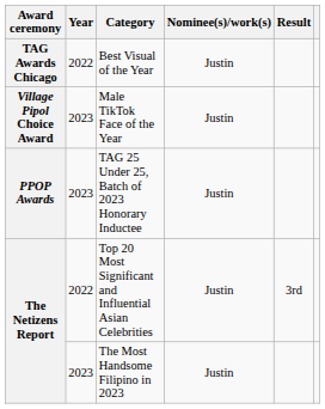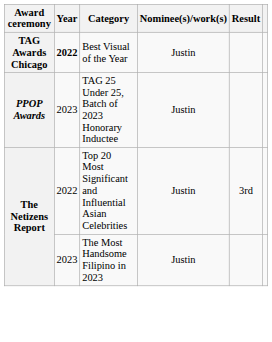 <table class="wikitable sortable plainrowheaders" style="width: 65%;">
 <tr>
 <th scope="col">Award ceremony</th>
 <th scope="col">Year</th>
 <th scope="col">Category</th>
 <th scope="col">Nominee(s)/work(s)</th>
 <th scope="col">Result</th>
 <th scope="col" class="unsortable"></th>
 </tr>
 <tr>
 <th rowspan="1" scope="row">TAG Awards Chicago</th>
-<td align="center">2022</td>
+<td align="center"><strong>2022</strong></td>
 <td scope="row">Best Visual of the Year</td>
 <td align="center">Justin</td>
 <td></td>
 <td align="center"></td>
-</tr>
-<tr>
-<th rowspan="1" scope="row" align="center"><em>Village Pipol</em> Choice Award</th>
-<td align="center">2023</td>
-<td>Male TikTok Face of the Year</td>
-<td align="center">Justin</td>
-<td></td>
-<td rowspan="1" align="center"></td>
 </tr>
 <tr>
 <th rowspan="1" scope="row" align="center"><em>PPOP Awards</em></th>
 <td rowspan="1" align="center">2023</td>
 <td>TAG 25 Under 25, Batch of 2023  Honorary Inductee</td>
 <td align="center">Justin</td>
 <td></td>
 <td rowspan="1" align="center"></td>
 </tr>
 <tr>
 <th rowspan="2" scope="row" align"center">The Netizens Report</th>
 <td>2022</td>
 <td>Top 20 Most Significant and Influential Asian Celebrities</td>
 <td align="center">Justin</td>
 <td align="center">3rd</td>
 <td align="center"></td>
 </tr>
 <tr>
 <td align="center">2023</td>
 <td>The Most Handsome Filipino in 2023</td>
 <td align="center">Justin</td>
 <td></td>
 <td align="center"></td>
 </tr>
 </table>
